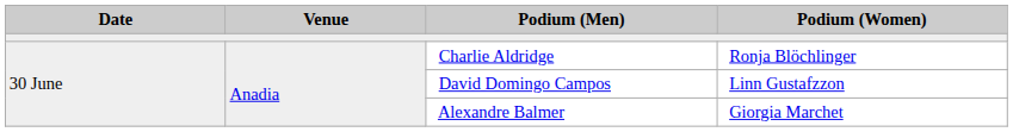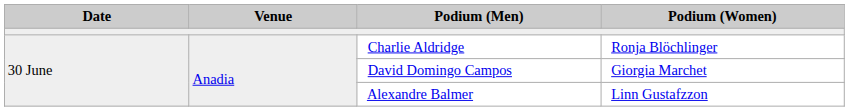 <table class="wikitable" width=70% bgcolor="#f7f8ff" cellpadding="3" cellspacing="0" border="1" style="font-size: 95%; border: gray solid 1px; border-collapse: collapse;">
 <tr bgcolor="#CCCCCC">
 <td align="center"><strong>Date</strong></td>
 <td width=20% align="center"><strong>Venue</strong></td>
 <td width=29% align="center"><strong>Podium (Men)</strong></td>
 <td width=29% align="center"><strong>Podium (Women)</strong></td>
 </tr>
 <tr bgcolor="#EFEFEF">
 <td colspan=4></td>
 </tr>
 <tr bgcolor="#EFEFEF">
 <td rowspan=3>30 June</td>
 <td rowspan=3><br><a href='#'>Anadia</a></td>
 <td bgcolor="#ffffff">    <a href='#'>Charlie Aldridge</a></td>
 <td bgcolor="#ffffff">    <a href='#'>Ronja Blöchlinger</a></td>
 </tr>
 <tr>
 <td bgcolor="#ffffff">    <a href='#'>David Domingo Campos</a></td>
-<td bgcolor="#ffffff">    <a href='#'>Linn Gustafzzon</a></td>
+<td bgcolor="#ffffff">    <a href='#'>Giorgia Marchet</a></td>
 </tr>
 <tr>
 <td bgcolor="#ffffff">    <a href='#'>Alexandre Balmer</a></td>
-<td bgcolor="#ffffff">    <a href='#'>Giorgia Marchet</a></td>
+<td bgcolor="#ffffff">    <a href='#'>Linn Gustafzzon</a></td>
 </tr>
 </table>
